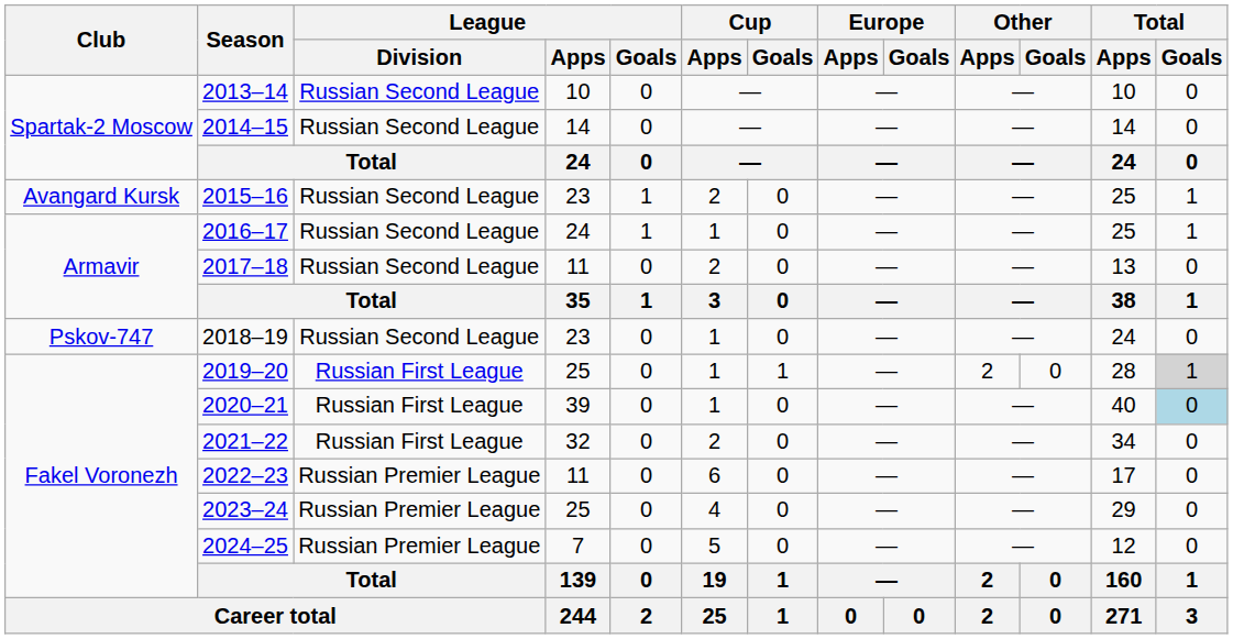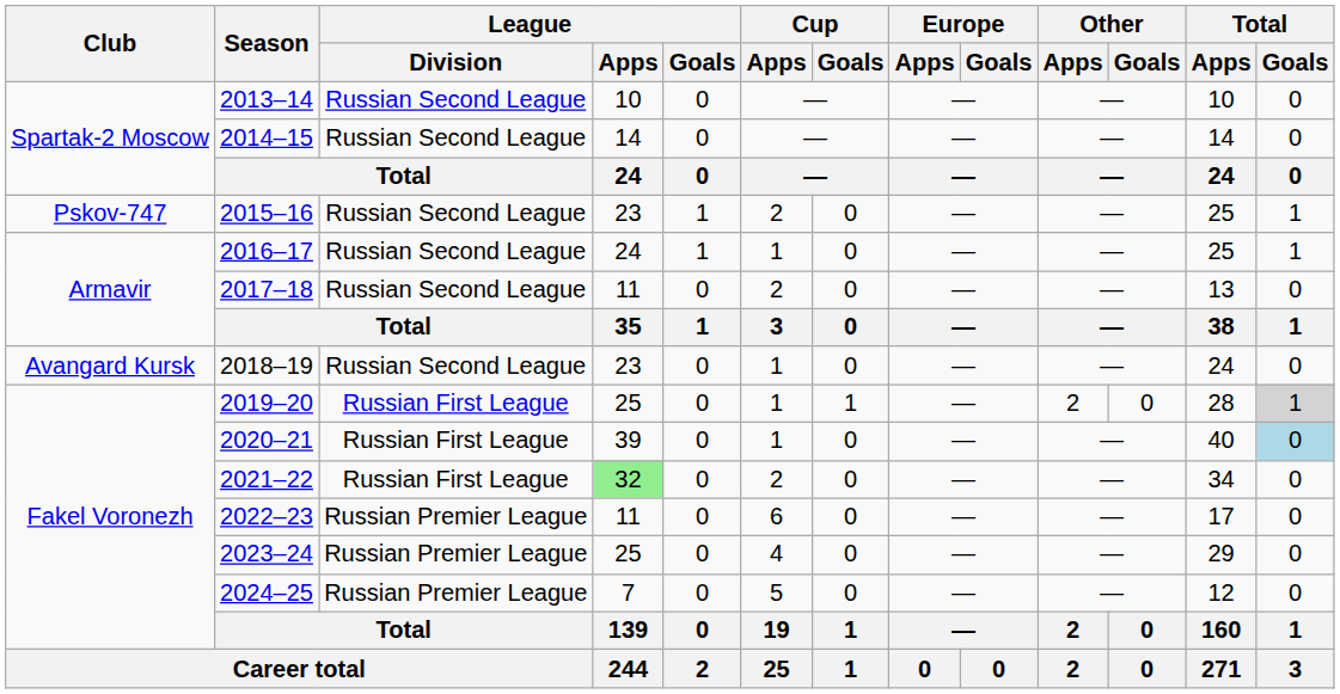 <table class="wikitable" style="text-align: center;">
 <tr>
 <th rowspan="2">Club</th>
 <th rowspan="2">Season</th>
 <th colspan="3">League</th>
 <th colspan="2">Cup</th>
 <th colspan="2">Europe</th>
 <th colspan="2">Other</th>
 <th colspan="2">Total</th>
 </tr>
 <tr>
 <th>Division</th>
 <th>Apps</th>
 <th>Goals</th>
 <th>Apps</th>
 <th>Goals</th>
 <th>Apps</th>
 <th>Goals</th>
 <th>Apps</th>
 <th>Goals</th>
 <th>Apps</th>
 <th>Goals</th>
 </tr>
 <tr>
 <td rowspan="3"><a href='#'>Spartak-2 Moscow</a></td>
 <td><a href='#'>2013–14</a></td>
 <td><a href='#'>Russian Second League</a></td>
 <td>10</td>
 <td>0</td>
 <td colspan="2">—</td>
 <td colspan="2">—</td>
 <td colspan="2">—</td>
 <td>10</td>
 <td>0</td>
 </tr>
 <tr>
 <td><a href='#'>2014–15</a></td>
 <td>Russian Second League</td>
 <td>14</td>
 <td>0</td>
 <td colspan="2">—</td>
 <td colspan="2">—</td>
 <td colspan="2">—</td>
 <td>14</td>
 <td>0</td>
 </tr>
 <tr>
 <th colspan="2">Total</th>
 <th>24</th>
 <th>0</th>
 <th colspan="2">—</th>
 <th colspan="2">—</th>
 <th colspan="2">—</th>
 <th>24</th>
 <th>0</th>
 </tr>
 <tr>
-<td><a href='#'>Avangard Kursk</a></td>
+<td><a href='#'>Pskov-747</a></td>
 <td><a href='#'>2015–16</a></td>
 <td>Russian Second League</td>
 <td>23</td>
 <td>1</td>
 <td>2</td>
 <td>0</td>
 <td colspan="2">—</td>
 <td colspan="2">—</td>
 <td>25</td>
 <td>1</td>
 </tr>
 <tr>
 <td rowspan="3"><a href='#'>Armavir</a></td>
 <td><a href='#'>2016–17</a></td>
 <td>Russian Second League</td>
 <td>24</td>
 <td>1</td>
 <td>1</td>
 <td>0</td>
 <td colspan="2">—</td>
 <td colspan="2">—</td>
 <td>25</td>
 <td>1</td>
 </tr>
 <tr>
 <td><a href='#'>2017–18</a></td>
 <td>Russian Second League</td>
 <td>11</td>
 <td>0</td>
 <td>2</td>
 <td>0</td>
 <td colspan="2">—</td>
 <td colspan="2">—</td>
 <td>13</td>
 <td>0</td>
 </tr>
 <tr>
 <th colspan=2>Total</th>
 <th>35</th>
 <th>1</th>
 <th>3</th>
 <th>0</th>
 <th colspan="2">—</th>
 <th colspan="2">—</th>
 <th>38</th>
 <th>1</th>
 </tr>
 <tr>
-<td><a href='#'>Pskov-747</a></td>
+<td><a href='#'>Avangard Kursk</a></td>
 <td>2018–19</td>
 <td>Russian Second League</td>
 <td>23</td>
 <td>0</td>
 <td>1</td>
 <td>0</td>
 <td colspan="2">—</td>
 <td colspan="2">—</td>
 <td>24</td>
 <td>0</td>
 </tr>
 <tr>
 <td rowspan="7"><a href='#'>Fakel Voronezh</a></td>
 <td><a href='#'>2019–20</a></td>
 <td><a href='#'>Russian First League</a></td>
 <td>25</td>
 <td>0</td>
 <td>1</td>
 <td>1</td>
 <td colspan="2">—</td>
 <td>2</td>
 <td>0</td>
 <td>28</td>
 <td style="background: lightgrey;">1</td>
 </tr>
 <tr>
 <td><a href='#'>2020–21</a></td>
 <td>Russian First League</td>
 <td>39</td>
 <td>0</td>
 <td>1</td>
 <td>0</td>
 <td colspan="2">—</td>
 <td colspan="2">—</td>
 <td>40</td>
 <td style="background: lightblue;">0</td>
 </tr>
 <tr>
 <td><a href='#'>2021–22</a></td>
 <td>Russian First League</td>
-<td>32</td>
+<td style="background: lightgreen;">32</td>
 <td>0</td>
 <td>2</td>
 <td>0</td>
 <td colspan="2">—</td>
 <td colspan="2">—</td>
 <td>34</td>
 <td>0</td>
 </tr>
 <tr>
 <td><a href='#'>2022–23</a></td>
 <td>Russian Premier League</td>
 <td>11</td>
 <td>0</td>
 <td>6</td>
 <td>0</td>
 <td colspan="2">—</td>
 <td colspan="2">—</td>
 <td>17</td>
 <td>0</td>
 </tr>
 <tr>
 <td><a href='#'>2023–24</a></td>
 <td>Russian Premier League</td>
 <td>25</td>
 <td>0</td>
 <td>4</td>
 <td>0</td>
 <td colspan="2">—</td>
 <td colspan="2">—</td>
 <td>29</td>
 <td>0</td>
 </tr>
 <tr>
 <td><a href='#'>2024–25</a></td>
 <td>Russian Premier League</td>
 <td>7</td>
 <td>0</td>
 <td>5</td>
 <td>0</td>
 <td colspan="2">—</td>
 <td colspan="2">—</td>
 <td>12</td>
 <td>0</td>
 </tr>
 <tr>
 <th colspan="2">Total</th>
 <th>139</th>
 <th>0</th>
 <th>19</th>
 <th>1</th>
 <th colspan="2">—</th>
 <th>2</th>
 <th>0</th>
 <th>160</th>
 <th>1</th>
 </tr>
 <tr>
 <th colspan="3">Career total</th>
 <th>244</th>
 <th>2</th>
 <th>25</th>
 <th>1</th>
 <th>0</th>
 <th>0</th>
 <th>2</th>
 <th>0</th>
 <th>271</th>
 <th>3</th>
 </tr>
 </table>
